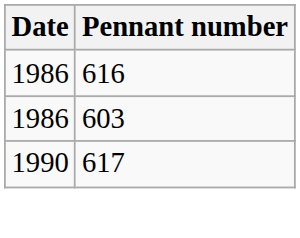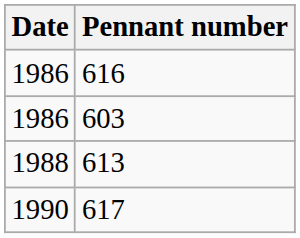 <table class="wikitable">
 <tr>
 <th>Date</th>
 <th>Pennant number</th>
 </tr>
 <tr>
 <td>1986</td>
 <td>616</td>
 </tr>
 <tr>
 <td>1986</td>
 <td>603</td>
 </tr>
 <tr>
+<td>1988</td>
+<td>613</td>
+</tr>
+<tr>
 <td>1990</td>
 <td>617</td>
 </tr>
 </table>
